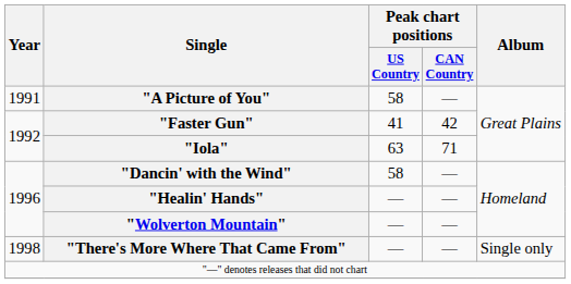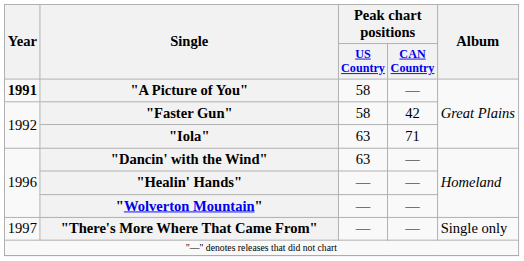 <table class="wikitable plainrowheaders" style="text-align:center;">
 <tr>
 <th rowspan="2">Year</th>
 <th rowspan="2" style="width:20em;">Single</th>
 <th colspan="2">Peak chart<br>positions</th>
 <th rowspan="2">Album</th>
 </tr>
 <tr style="font-size:smaller;">
 <th width="45"><a href='#'>US Country</a></th>
 <th width="45"><a href='#'>CAN Country</a></th>
 </tr>
 <tr>
-<td>1991</td>
+<td><strong>1991</strong></td>
 <th scope="row">"A Picture of You"</th>
 <td>58</td>
 <td>—</td>
 <td align="left" rowspan="3"><em>Great Plains</em></td>
 </tr>
 <tr>
 <td rowspan="2">1992</td>
 <th scope="row">"Faster Gun"</th>
-<td>41</td>
+<td>58</td>
 <td>42</td>
 </tr>
 <tr>
 <th scope="row">"Iola"</th>
 <td>63</td>
 <td>71</td>
 </tr>
 <tr>
 <td rowspan="3">1996</td>
 <th scope="row">"Dancin' with the Wind"</th>
-<td>58</td>
+<td>63</td>
 <td>—</td>
 <td align="left" rowspan="3"><em>Homeland</em></td>
 </tr>
 <tr>
 <th scope="row">"Healin' Hands"</th>
 <td>—</td>
 <td>—</td>
 </tr>
 <tr>
 <th scope="row">"<a href='#'>Wolverton Mountain</a>"</th>
 <td>—</td>
 <td>—</td>
 </tr>
 <tr>
-<td>1998</td>
+<td>1997</td>
 <th scope="row">"There's More Where That Came From"</th>
 <td>—</td>
 <td>—</td>
 <td align="left">Single only</td>
 </tr>
 <tr>
 <td colspan="5" style="font-size:8pt">"—" denotes releases that did not chart</td>
 </tr>
 <tr>
 </tr>
 </table>
